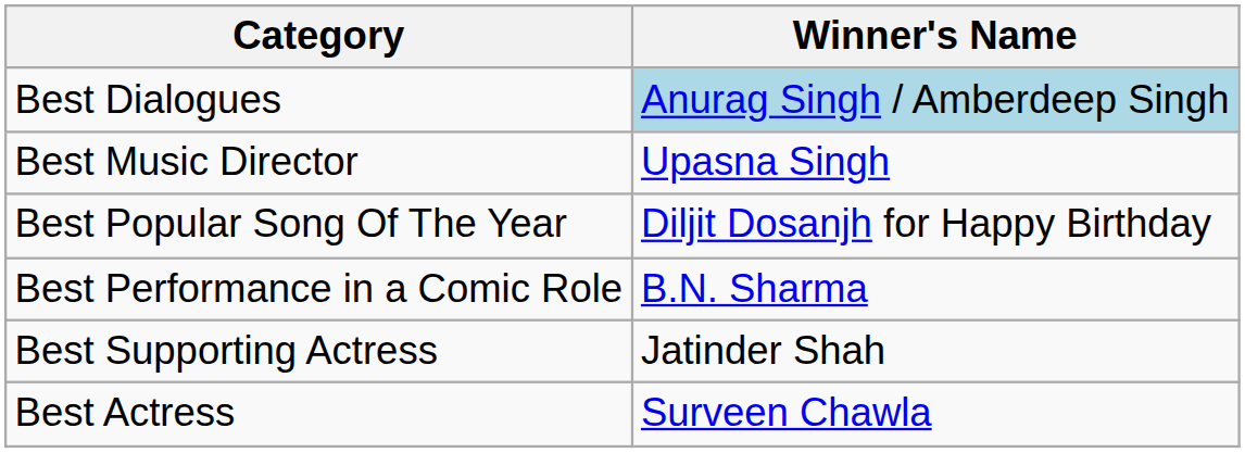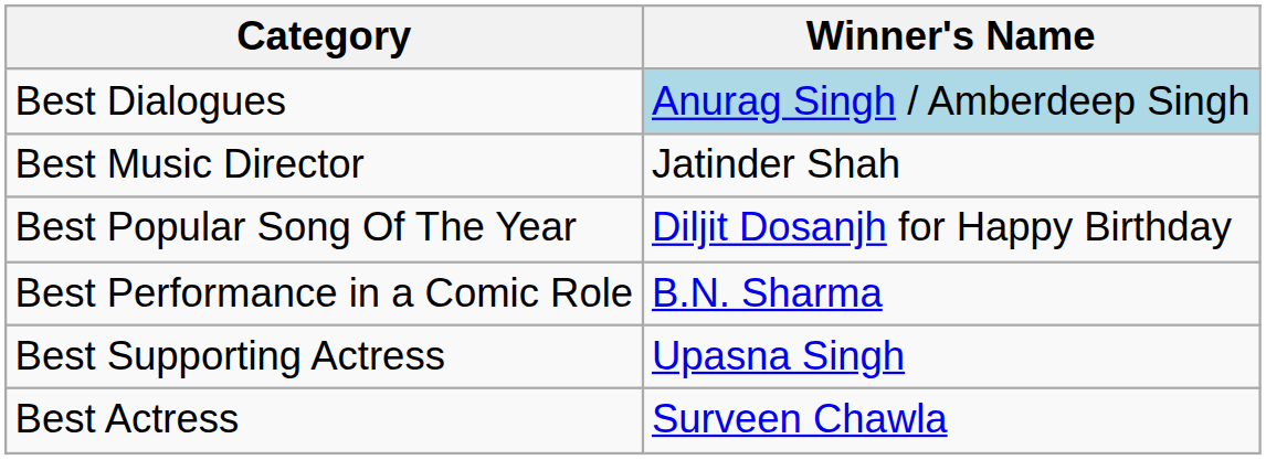 <table class="wikitable">
 <tr>
 <th>Category</th>
 <th>Winner's Name</th>
 </tr>
 <tr>
 <td>Best Dialogues</td>
 <td style="background: lightblue;"><a href='#'>Anurag Singh</a> / Amberdeep Singh</td>
 </tr>
 <tr>
 <td>Best Music Director</td>
-<td><a href='#'>Upasna Singh</a></td>
+<td>Jatinder Shah</td>
 </tr>
 <tr>
 <td>Best Popular Song Of The Year</td>
 <td><a href='#'>Diljit Dosanjh</a> for Happy Birthday</td>
 </tr>
 <tr>
 <td>Best Performance in a Comic Role</td>
 <td><a href='#'>B.N. Sharma</a></td>
 </tr>
 <tr>
 <td>Best Supporting Actress</td>
-<td>Jatinder Shah</td>
+<td><a href='#'>Upasna Singh</a></td>
 </tr>
 <tr>
 <td>Best Actress</td>
 <td><a href='#'>Surveen Chawla</a></td>
 </tr>
 </table>
